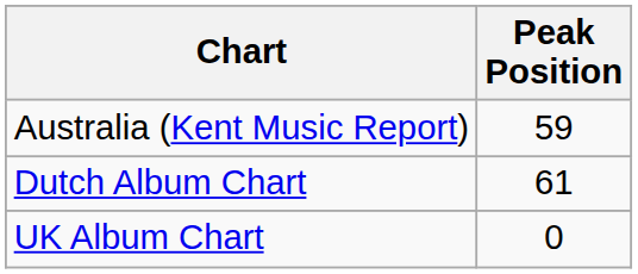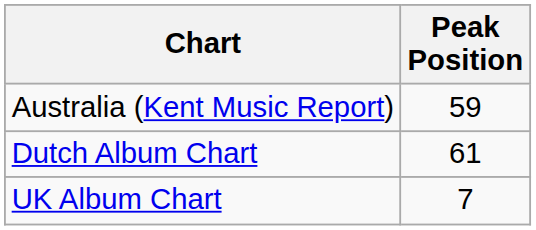 <table class="wikitable sortable" style="text-align:center;">
 <tr>
 <th>Chart</th>
 <th>Peak<br>Position</th>
 </tr>
 <tr>
 <td>Australia (<a href='#'>Kent Music Report</a>)</td>
 <td style="text-align:center;">59</td>
 </tr>
 <tr>
 <td align="left"><a href='#'>Dutch Album Chart</a></td>
 <td>61</td>
 </tr>
 <tr>
 <td align="left"><a href='#'>UK Album Chart</a></td>
-<td>0</td>
+<td>7</td>
 </tr>
 </table>
